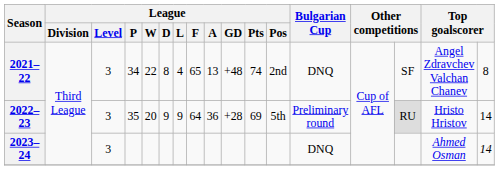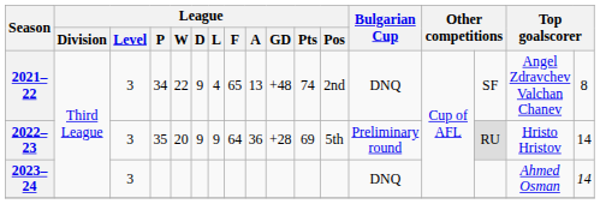 <table class="wikitable plainrowheaders sortable" style="text-align: center">
 <tr>
 <th rowspan=2>Season</th>
 <th colspan=11>League</th>
 <th rowspan=2><a href='#'>Bulgarian Cup</a><br></th>
 <th rowspan=2 colspan=2>Other competitions</th>
 <th rowspan=2 colspan=2>Top goalscorer</th>
 </tr>
 <tr>
 <th scope=col>Division</th>
 <th scope=col><a href='#'>Level</a></th>
 <th scope=col>P</th>
 <th scope=col>W</th>
 <th scope=col>D</th>
 <th scope=col>L</th>
 <th scope=col>F</th>
 <th scope=col>A</th>
 <th scope=col>GD</th>
 <th scope=col>Pts</th>
 <th scope=col data-sort-type="number">Pos</th>
 </tr>
 <tr>
 <th scope=row rowspan=1><a href='#'>2021–22</a></th>
 <td rowspan=3><a href='#'>Third League</a></td>
 <td rowspan=1>3</td>
 <td rowspan=1>34</td>
 <td rowspan=1>22</td>
-<td rowspan=1>8</td>
+<td rowspan=1>9</td>
 <td rowspan=1>4</td>
 <td rowspan=1>65</td>
 <td rowspan=1>13</td>
 <td rowspan=1>+48</td>
 <td rowspan=1>74</td>
 <td rowspan=1>2nd</td>
 <td rowspan=1>DNQ</td>
 <td rowspan=3><a href='#'>Cup of AFL</a></td>
 <td rowspan=1>SF</td>
 <td rowspan=1> <a href='#'>Angel Zdravchev</a><br> <a href='#'>Valchan Chanev</a></td>
 <td rowspan=1>8</td>
 </tr>
 <tr>
 <th scope=row rowspan=1><a href='#'>2022–23</a></th>
 <td rowspan=1>3</td>
 <td rowspan=1>35</td>
 <td rowspan=1>20</td>
 <td rowspan=1>9</td>
 <td rowspan=1>9</td>
 <td rowspan=1>64</td>
 <td rowspan=1>36</td>
 <td rowspan=1>+28</td>
 <td rowspan=1>69</td>
 <td rowspan=1>5th</td>
 <td rowspan=1><a href='#'>Preliminary round</a></td>
 <td style="background-color:#DDD;padding:0.4em">RU</td>
 <td rowspan=1> <a href='#'>Hristo Hristov</a></td>
 <td rowspan=1>14</td>
 </tr>
 <tr>
 <th scope=row rowspan=1><a href='#'>2023–24</a></th>
 <td rowspan=1>3</td>
 <td rowspan=1></td>
 <td rowspan=1></td>
 <td rowspan=1></td>
 <td rowspan=1></td>
 <td rowspan=1></td>
 <td rowspan=1></td>
 <td rowspan=1></td>
 <td rowspan=1></td>
 <td rowspan=1></td>
 <td rowspan=1>DNQ</td>
 <td rowspan=1></td>
 <td rowspan=1> <em><a href='#'>Ahmed Osman</a></em></td>
 <td rowspan=1><em>14</em></td>
 </tr>
 <tr>
 </tr>
 </table>
